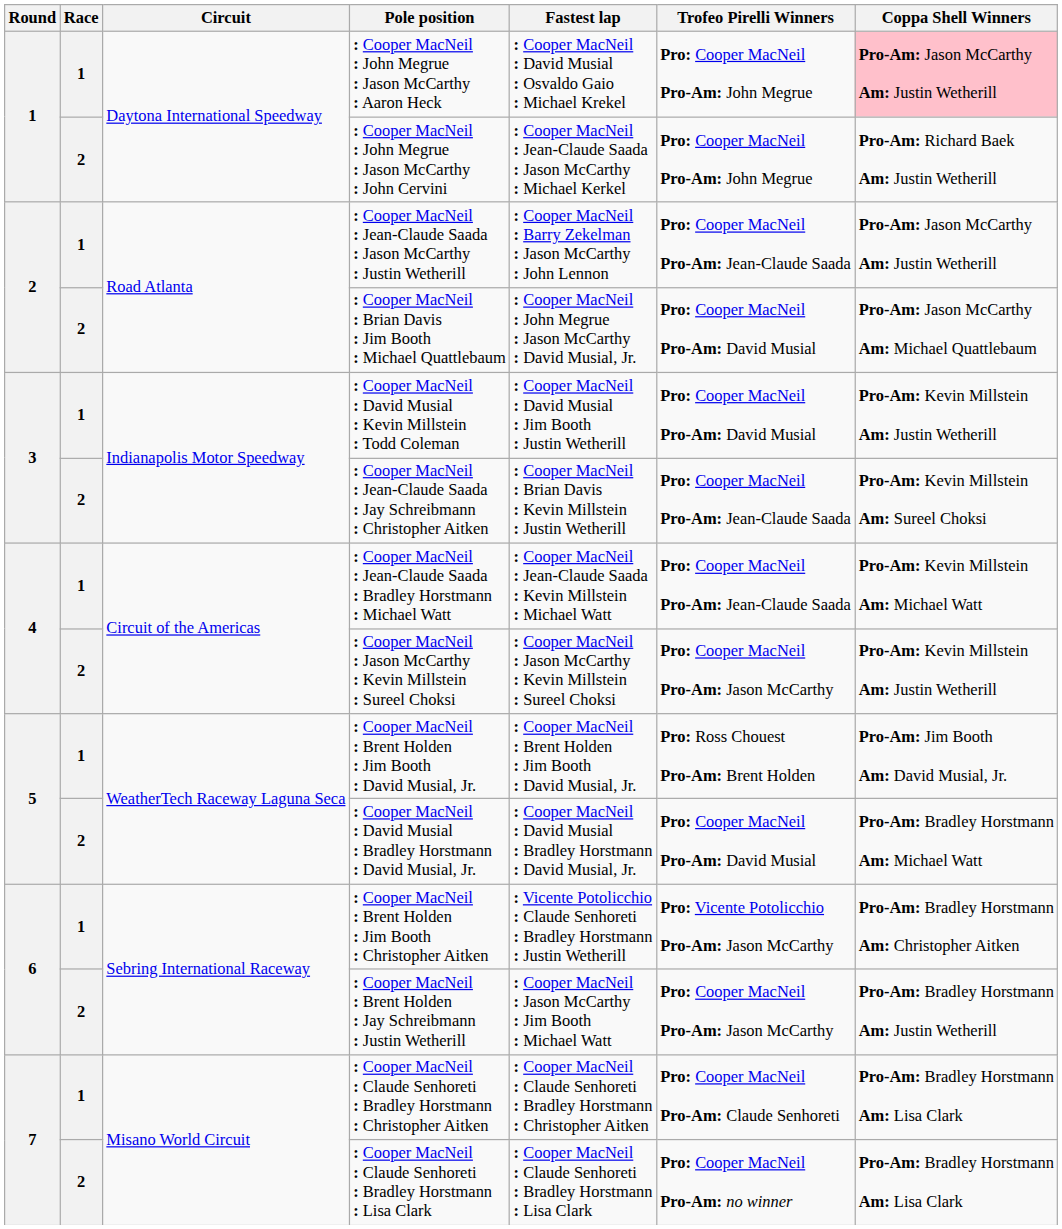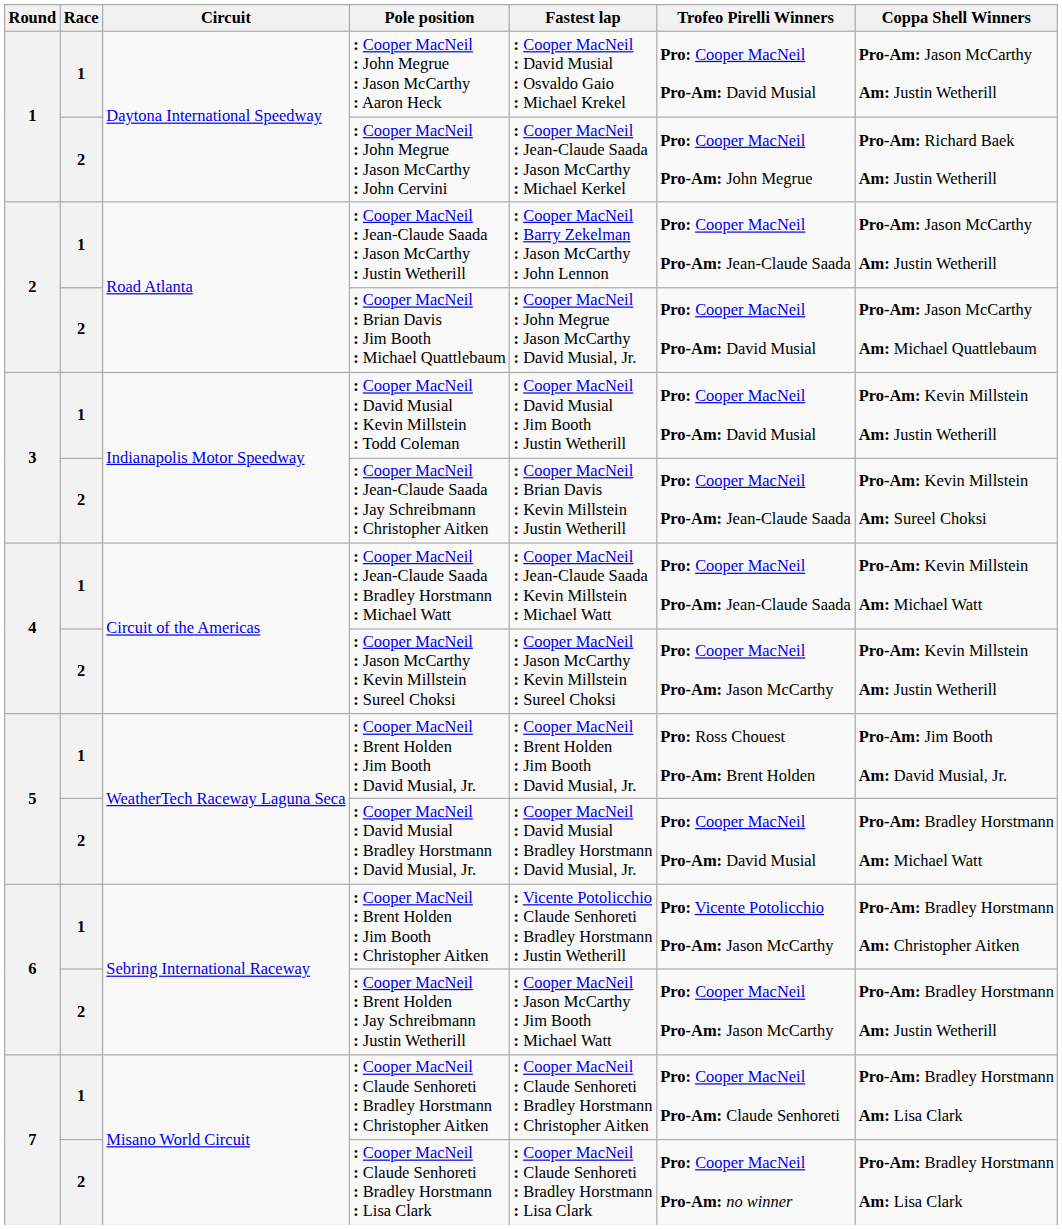 <table class="wikitable" style="font-size: 85%;">
 <tr>
 <th>Round</th>
 <th>Race</th>
 <th>Circuit</th>
 <th>Pole position</th>
 <th>Fastest lap</th>
 <th>Trofeo Pirelli Winners</th>
 <th>Coppa Shell Winners</th>
 </tr>
 <tr>
 <th rowspan=2>1</th>
 <th>1</th>
 <td rowspan=2> <a href='#'>Daytona International Speedway</a></td>
 <td><strong>:</strong>  <a href='#'>Cooper MacNeil</a><br><strong>:</strong>  John Megrue<br><strong>:</strong>  Jason McCarthy<br><strong>:</strong>  Aaron Heck</td>
 <td><strong>:</strong>  <a href='#'>Cooper MacNeil</a><br><strong>:</strong>  David Musial<br><strong>:</strong>  Osvaldo Gaio<br><strong>:</strong>  Michael Krekel</td>
-<td><strong>Pro:</strong>  <a href='#'>Cooper MacNeil</a><br><br><strong>Pro-Am:</strong>  John Megrue<br></td>
-<td style="background: pink;"><strong>Pro-Am:</strong>  Jason McCarthy<br><br><strong>Am:</strong>  Justin Wetherill<br></td>
+<td><strong>Pro:</strong>  <a href='#'>Cooper MacNeil</a><br><br><strong>Pro-Am:</strong>  David Musial<br></td>
+<td><strong>Pro-Am:</strong>  Jason McCarthy<br><br><strong>Am:</strong>  Justin Wetherill<br></td>
 </tr>
 <tr>
 <th>2</th>
 <td><strong>:</strong>  <a href='#'>Cooper MacNeil</a><br><strong>:</strong>  John Megrue<br><strong>:</strong>  Jason McCarthy<br><strong>:</strong>  John Cervini</td>
 <td><strong>:</strong>  <a href='#'>Cooper MacNeil</a><br><strong>:</strong>  Jean-Claude Saada<br><strong>:</strong>  Jason McCarthy<br><strong>:</strong>  Michael Kerkel</td>
 <td><strong>Pro:</strong>  <a href='#'>Cooper MacNeil</a><br><br><strong>Pro-Am:</strong>  John Megrue<br></td>
 <td><strong>Pro-Am:</strong>  Richard Baek<br><br><strong>Am:</strong>  Justin Wetherill<br></td>
 </tr>
 <tr>
 <th rowspan=2>2</th>
 <th>1</th>
 <td rowspan=2> <a href='#'>Road Atlanta</a></td>
 <td><strong>:</strong>  <a href='#'>Cooper MacNeil</a><br><strong>:</strong>  Jean-Claude Saada<br><strong>:</strong>  Jason McCarthy<br><strong>:</strong>  Justin Wetherill</td>
 <td><strong>:</strong>  <a href='#'>Cooper MacNeil</a><br><strong>:</strong>  <a href='#'>Barry Zekelman</a><br><strong>:</strong>  Jason McCarthy<br><strong>:</strong>  John Lennon</td>
 <td><strong>Pro:</strong>  <a href='#'>Cooper MacNeil</a><br><br><strong>Pro-Am:</strong>  Jean-Claude Saada<br></td>
 <td><strong>Pro-Am:</strong>  Jason McCarthy<br><br><strong>Am:</strong>  Justin Wetherill<br></td>
 </tr>
 <tr>
 <th>2</th>
 <td><strong>:</strong>  <a href='#'>Cooper MacNeil</a><br><strong>:</strong>  Brian Davis<br><strong>:</strong>  Jim Booth<br><strong>:</strong>  Michael Quattlebaum</td>
 <td><strong>:</strong>  <a href='#'>Cooper MacNeil</a><br><strong>:</strong>  John Megrue<br><strong>:</strong>  Jason McCarthy<br><strong>:</strong>  David Musial, Jr.</td>
 <td><strong>Pro:</strong>  <a href='#'>Cooper MacNeil</a><br><br><strong>Pro-Am:</strong>  David Musial<br></td>
 <td><strong>Pro-Am:</strong>  Jason McCarthy<br><br><strong>Am:</strong>  Michael Quattlebaum<br></td>
 </tr>
 <tr>
 <th rowspan=2>3</th>
 <th>1</th>
 <td rowspan=2> <a href='#'>Indianapolis Motor Speedway</a></td>
 <td><strong>:</strong>  <a href='#'>Cooper MacNeil</a><br><strong>:</strong>  David Musial<br><strong>:</strong>  Kevin Millstein<br><strong>:</strong>  Todd Coleman</td>
 <td><strong>:</strong>  <a href='#'>Cooper MacNeil</a><br><strong>:</strong>  David Musial<br><strong>:</strong>  Jim Booth<br><strong>:</strong>  Justin Wetherill</td>
 <td><strong>Pro:</strong>  <a href='#'>Cooper MacNeil</a><br><br><strong>Pro-Am:</strong>  David Musial<br></td>
 <td><strong>Pro-Am:</strong>  Kevin Millstein<br><br><strong>Am:</strong>  Justin Wetherill<br></td>
 </tr>
 <tr>
 <th>2</th>
 <td><strong>:</strong>  <a href='#'>Cooper MacNeil</a><br><strong>:</strong>  Jean-Claude Saada<br><strong>:</strong>  Jay Schreibmann<br><strong>:</strong>  Christopher Aitken</td>
 <td><strong>:</strong>  <a href='#'>Cooper MacNeil</a><br><strong>:</strong>  Brian Davis<br><strong>:</strong>  Kevin Millstein<br><strong>:</strong>  Justin Wetherill</td>
 <td><strong>Pro:</strong>  <a href='#'>Cooper MacNeil</a><br><br><strong>Pro-Am:</strong>  Jean-Claude Saada<br></td>
 <td><strong>Pro-Am:</strong>  Kevin Millstein<br><br><strong>Am:</strong>  Sureel Choksi<br></td>
 </tr>
 <tr>
 <th rowspan=2>4</th>
 <th>1</th>
 <td rowspan=2> <a href='#'>Circuit of the Americas</a></td>
 <td><strong>:</strong>  <a href='#'>Cooper MacNeil</a><br><strong>:</strong>  Jean-Claude Saada<br><strong>:</strong>  Bradley Horstmann<br><strong>:</strong>  Michael Watt</td>
 <td><strong>:</strong>  <a href='#'>Cooper MacNeil</a><br><strong>:</strong>  Jean-Claude Saada<br><strong>:</strong>  Kevin Millstein<br><strong>:</strong>  Michael Watt</td>
 <td><strong>Pro:</strong>  <a href='#'>Cooper MacNeil</a><br><br><strong>Pro-Am:</strong>  Jean-Claude Saada<br></td>
 <td><strong>Pro-Am:</strong>  Kevin Millstein<br><br><strong>Am:</strong>  Michael Watt<br></td>
 </tr>
 <tr>
 <th>2</th>
 <td><strong>:</strong>  <a href='#'>Cooper MacNeil</a><br><strong>:</strong>  Jason McCarthy<br><strong>:</strong>  Kevin Millstein<br><strong>:</strong>  Sureel Choksi</td>
 <td><strong>:</strong>  <a href='#'>Cooper MacNeil</a><br><strong>:</strong>  Jason McCarthy<br><strong>:</strong>  Kevin Millstein<br><strong>:</strong>  Sureel Choksi</td>
 <td><strong>Pro:</strong>  <a href='#'>Cooper MacNeil</a><br><br><strong>Pro-Am:</strong>  Jason McCarthy<br></td>
 <td><strong>Pro-Am:</strong>  Kevin Millstein<br><br><strong>Am:</strong>  Justin Wetherill<br></td>
 </tr>
 <tr>
 <th rowspan=2>5</th>
 <th>1</th>
 <td rowspan=2> <a href='#'>WeatherTech Raceway Laguna Seca</a></td>
 <td><strong>:</strong>  <a href='#'>Cooper MacNeil</a><br><strong>:</strong>  Brent Holden<br><strong>:</strong>  Jim Booth<br><strong>:</strong>  David Musial, Jr.</td>
 <td><strong>:</strong>  <a href='#'>Cooper MacNeil</a><br><strong>:</strong>  Brent Holden<br><strong>:</strong>  Jim Booth<br><strong>:</strong>  David Musial, Jr.</td>
 <td><strong>Pro:</strong>  Ross Chouest<br><br><strong>Pro-Am:</strong>  Brent Holden<br></td>
 <td><strong>Pro-Am:</strong>  Jim Booth<br><br><strong>Am:</strong>  David Musial, Jr.<br></td>
 </tr>
 <tr>
 <th>2</th>
 <td><strong>:</strong>  <a href='#'>Cooper MacNeil</a><br><strong>:</strong>  David Musial<br><strong>:</strong>  Bradley Horstmann<br><strong>:</strong>  David Musial, Jr.</td>
 <td><strong>:</strong>  <a href='#'>Cooper MacNeil</a><br><strong>:</strong>  David Musial<br><strong>:</strong>  Bradley Horstmann<br><strong>:</strong>  David Musial, Jr.</td>
 <td><strong>Pro:</strong>  <a href='#'>Cooper MacNeil</a><br><br><strong>Pro-Am:</strong>  David Musial<br></td>
 <td><strong>Pro-Am:</strong>  Bradley Horstmann<br><br><strong>Am:</strong>  Michael Watt<br></td>
 </tr>
 <tr>
 <th rowspan=2>6</th>
 <th>1</th>
 <td rowspan=2> <a href='#'>Sebring International Raceway</a></td>
 <td><strong>:</strong>  <a href='#'>Cooper MacNeil</a><br><strong>:</strong>  Brent Holden<br><strong>:</strong>  Jim Booth<br><strong>:</strong>  Christopher Aitken</td>
 <td><strong>:</strong>  <a href='#'>Vicente Potolicchio</a><br><strong>:</strong>  Claude Senhoreti<br><strong>:</strong>  Bradley Horstmann<br><strong>:</strong>  Justin Wetherill</td>
 <td><strong>Pro:</strong>  <a href='#'>Vicente Potolicchio</a><br><br><strong>Pro-Am:</strong>  Jason McCarthy<br></td>
 <td><strong>Pro-Am:</strong>  Bradley Horstmann<br><br><strong>Am:</strong>  Christopher Aitken<br></td>
 </tr>
 <tr>
 <th>2</th>
 <td><strong>:</strong>  <a href='#'>Cooper MacNeil</a><br><strong>:</strong>  Brent Holden<br><strong>:</strong>  Jay Schreibmann<br><strong>:</strong>  Justin Wetherill</td>
 <td><strong>:</strong>  <a href='#'>Cooper MacNeil</a><br><strong>:</strong>  Jason McCarthy<br><strong>:</strong>  Jim Booth<br><strong>:</strong>  Michael Watt</td>
 <td><strong>Pro:</strong>  <a href='#'>Cooper MacNeil</a><br><br><strong>Pro-Am:</strong>  Jason McCarthy<br></td>
 <td><strong>Pro-Am:</strong>  Bradley Horstmann<br><br><strong>Am:</strong>  Justin Wetherill<br></td>
 </tr>
 <tr>
 <th rowspan=2>7</th>
 <th>1</th>
 <td rowspan=2> <a href='#'>Misano World Circuit</a></td>
 <td><strong>:</strong>  <a href='#'>Cooper MacNeil</a><br><strong>:</strong>  Claude Senhoreti<br><strong>:</strong>  Bradley Horstmann<br><strong>:</strong>  Christopher Aitken</td>
 <td><strong>:</strong>  <a href='#'>Cooper MacNeil</a><br><strong>:</strong>  Claude Senhoreti<br><strong>:</strong>  Bradley Horstmann<br><strong>:</strong>  Christopher Aitken</td>
 <td><strong>Pro:</strong>  <a href='#'>Cooper MacNeil</a><br><br><strong>Pro-Am:</strong>  Claude Senhoreti<br></td>
 <td><strong>Pro-Am:</strong>  Bradley Horstmann<br><br><strong>Am:</strong>  Lisa Clark<br></td>
 </tr>
 <tr>
 <th>2</th>
 <td><strong>:</strong>  <a href='#'>Cooper MacNeil</a><br><strong>:</strong>  Claude Senhoreti<br><strong>:</strong>  Bradley Horstmann<br><strong>:</strong>  Lisa Clark</td>
 <td><strong>:</strong>  <a href='#'>Cooper MacNeil</a><br><strong>:</strong>  Claude Senhoreti<br><strong>:</strong>  Bradley Horstmann<br><strong>:</strong>  Lisa Clark</td>
 <td><strong>Pro:</strong>  <a href='#'>Cooper MacNeil</a><br><br><strong>Pro-Am:</strong> <em>no winner</em></td>
 <td><strong>Pro-Am:</strong>  Bradley Horstmann<br><br><strong>Am:</strong>  Lisa Clark<br></td>
 </tr>
 </table>
